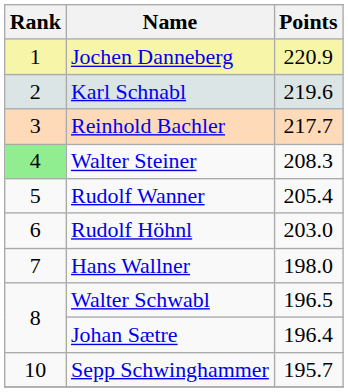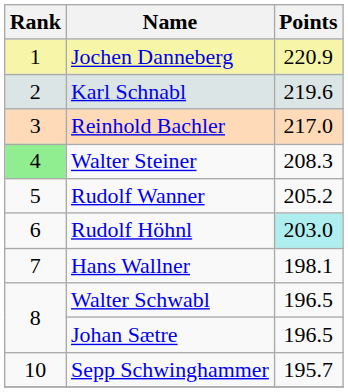 <table class="wikitable sortable">
 <tr>
 <th align=Center>Rank</th>
 <th>Name</th>
 <th>Points</th>
 </tr>
 <tr style="background:#F7F6A8">
 <td align=center>1</td>
 <td> <a href='#'>Jochen Danneberg</a></td>
 <td align=center>220.9</td>
 </tr>
 <tr style="background: #DCE5E5;">
 <td align=center>2</td>
 <td> <a href='#'>Karl Schnabl</a></td>
 <td align=center>219.6</td>
 </tr>
 <tr style="background: #FFDAB9;">
 <td align=center>3</td>
 <td> <a href='#'>Reinhold Bachler</a></td>
-<td align=center>217.7</td>
+<td align=center>217.0</td>
 </tr>
 <tr>
 <td align=center style="background: lightgreen;">4</td>
 <td> <a href='#'>Walter Steiner</a></td>
 <td align=center>208.3</td>
 </tr>
 <tr>
 <td align=center>5</td>
 <td> <a href='#'>Rudolf Wanner</a></td>
-<td align=center>205.4</td>
+<td align=center>205.2</td>
 </tr>
 <tr>
 <td align=center>6</td>
 <td> <a href='#'>Rudolf Höhnl</a></td>
-<td align=center>203.0</td>
+<td align=center style="background: paleturquoise;">203.0</td>
 </tr>
 <tr>
 <td align=center>7</td>
 <td> <a href='#'>Hans Wallner</a></td>
-<td align=center>198.0</td>
+<td align=center>198.1</td>
 </tr>
 <tr>
 <td rowspan=2 align=center>8</td>
 <td> <a href='#'>Walter Schwabl</a></td>
 <td align=center>196.5</td>
 </tr>
 <tr>
 <td> <a href='#'>Johan Sætre</a></td>
-<td align=center>196.4</td>
+<td align=center>196.5</td>
 </tr>
 <tr>
 <td align=center>10</td>
 <td> <a href='#'>Sepp Schwinghammer</a></td>
 <td align=center>195.7</td>
 </tr>
 <tr>
 </tr>
 </table>
